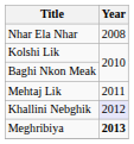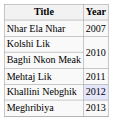 <table class="wikitable">
 <tr>
 <th>Title</th>
 <th>Year</th>
 </tr>
 <tr>
 <td>Nhar Ela Nhar</td>
-<td>2008</td>
+<td>2007</td>
 </tr>
 <tr>
 <td>Kolshi Lik</td>
 <td rowspan=2>2010</td>
 </tr>
 <tr>
 <td>Baghi Nkon Meak</td>
 </tr>
 <tr>
 <td>Mehtaj Lik</td>
 <td>2011</td>
 </tr>
 <tr>
 <td>Khallini Nebghik</td>
 <td style="background: lavender;">2012</td>
 </tr>
 <tr>
 <td>Meghribiya</td>
-<td><strong>2013</strong></td>
+<td>2013</td>
 </tr>
 <tr>
 </tr>
 </table>
